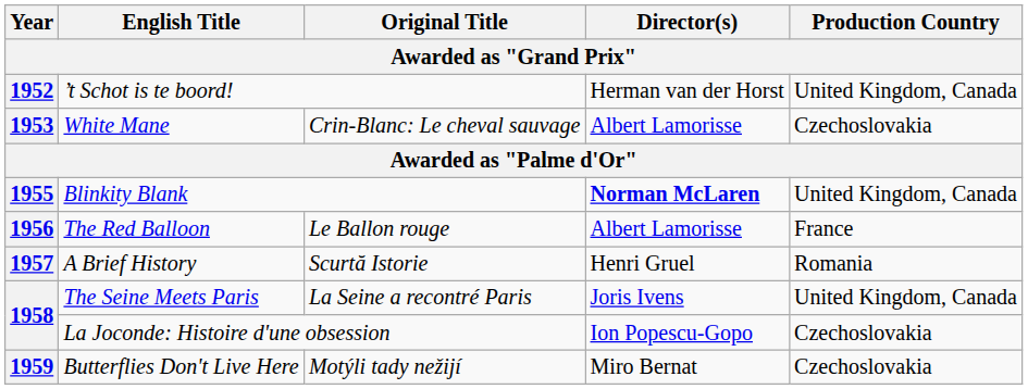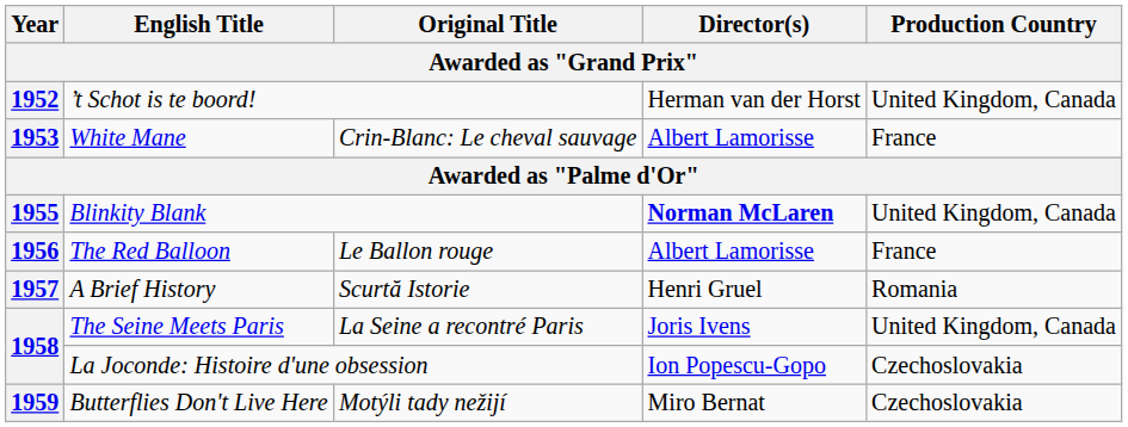 <table class="wikitable">
 <tr>
 <th>Year</th>
 <th>English Title</th>
 <th>Original Title</th>
 <th>Director(s)</th>
 <th>Production Country</th>
 </tr>
 <tr>
 <th colspan="5" data-sort-value="1950">Awarded as "Grand Prix"</th>
 </tr>
 <tr>
 <th><a href='#'>1952</a></th>
 <td colspan="2"><em>’t Schot is te boord!</em></td>
 <td>Herman van der Horst</td>
 <td>United Kingdom, Canada</td>
 </tr>
 <tr>
 <th><a href='#'>1953</a></th>
 <td><em><a href='#'>White Mane</a></em></td>
 <td><em>Crin-Blanc: Le cheval sauvage</em></td>
 <td><a href='#'>Albert Lamorisse</a></td>
-<td>Czechoslovakia</td>
+<td>France</td>
 </tr>
 <tr>
 <th colspan="5">Awarded as "Palme d'Or"</th>
 </tr>
 <tr>
 <th><a href='#'>1955</a></th>
 <td colspan="2"><em><a href='#'>Blinkity Blank</a></em></td>
 <td><strong><a href='#'>Norman McLaren</a></strong></td>
 <td>United Kingdom, Canada</td>
 </tr>
 <tr>
 <th><a href='#'>1956</a></th>
 <td><em><a href='#'>The Red Balloon</a></em></td>
 <td><em>Le Ballon rouge</em></td>
 <td><a href='#'>Albert Lamorisse</a></td>
 <td>France</td>
 </tr>
 <tr>
 <th><a href='#'>1957</a></th>
 <td><em>A Brief History</em></td>
 <td><em>Scurtă Istorie</em></td>
 <td>Henri Gruel</td>
 <td>Romania</td>
 </tr>
 <tr>
 <th rowspan="2"><a href='#'>1958</a></th>
 <td><em><a href='#'>The Seine Meets Paris</a></em></td>
 <td><em>La Seine a recontré Paris</em></td>
 <td><a href='#'>Joris Ivens</a></td>
 <td>United Kingdom, Canada</td>
 </tr>
 <tr>
 <td colspan="2"><em>La Joconde: Histoire d'une obsession</em></td>
 <td><a href='#'>Ion Popescu-Gopo</a></td>
 <td>Czechoslovakia</td>
 </tr>
 <tr>
 <th><a href='#'>1959</a></th>
 <td><em>Butterflies Don't Live Here</em></td>
 <td><em>Motýli tady nežijí</em></td>
 <td>Miro Bernat</td>
 <td>Czechoslovakia</td>
 </tr>
 </table>
